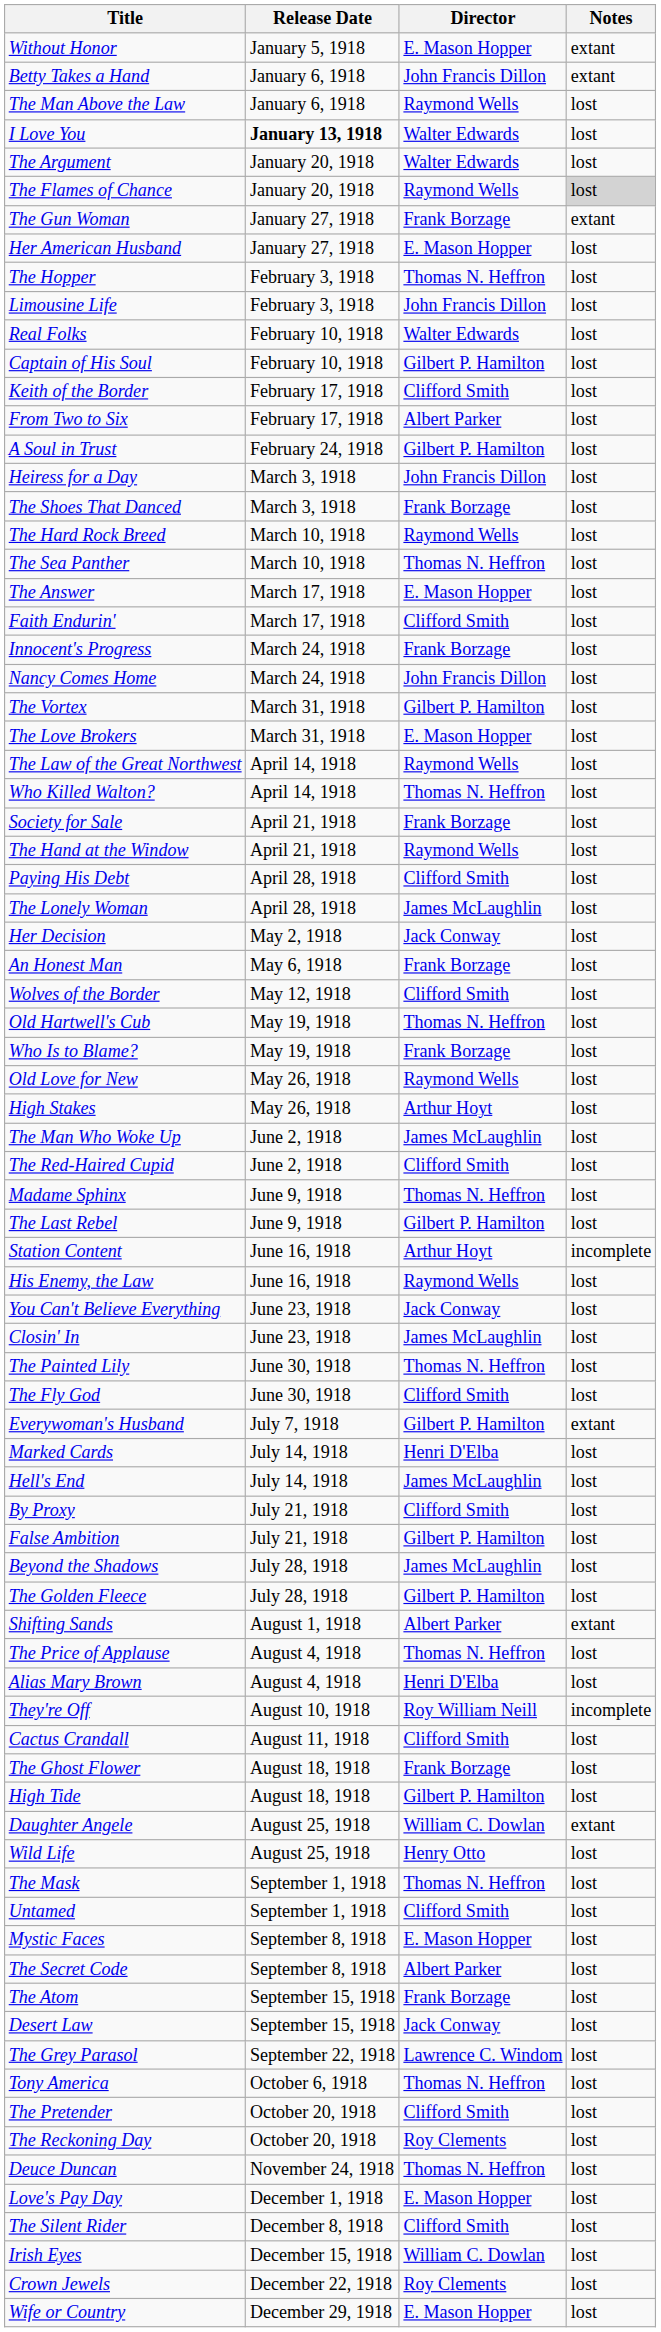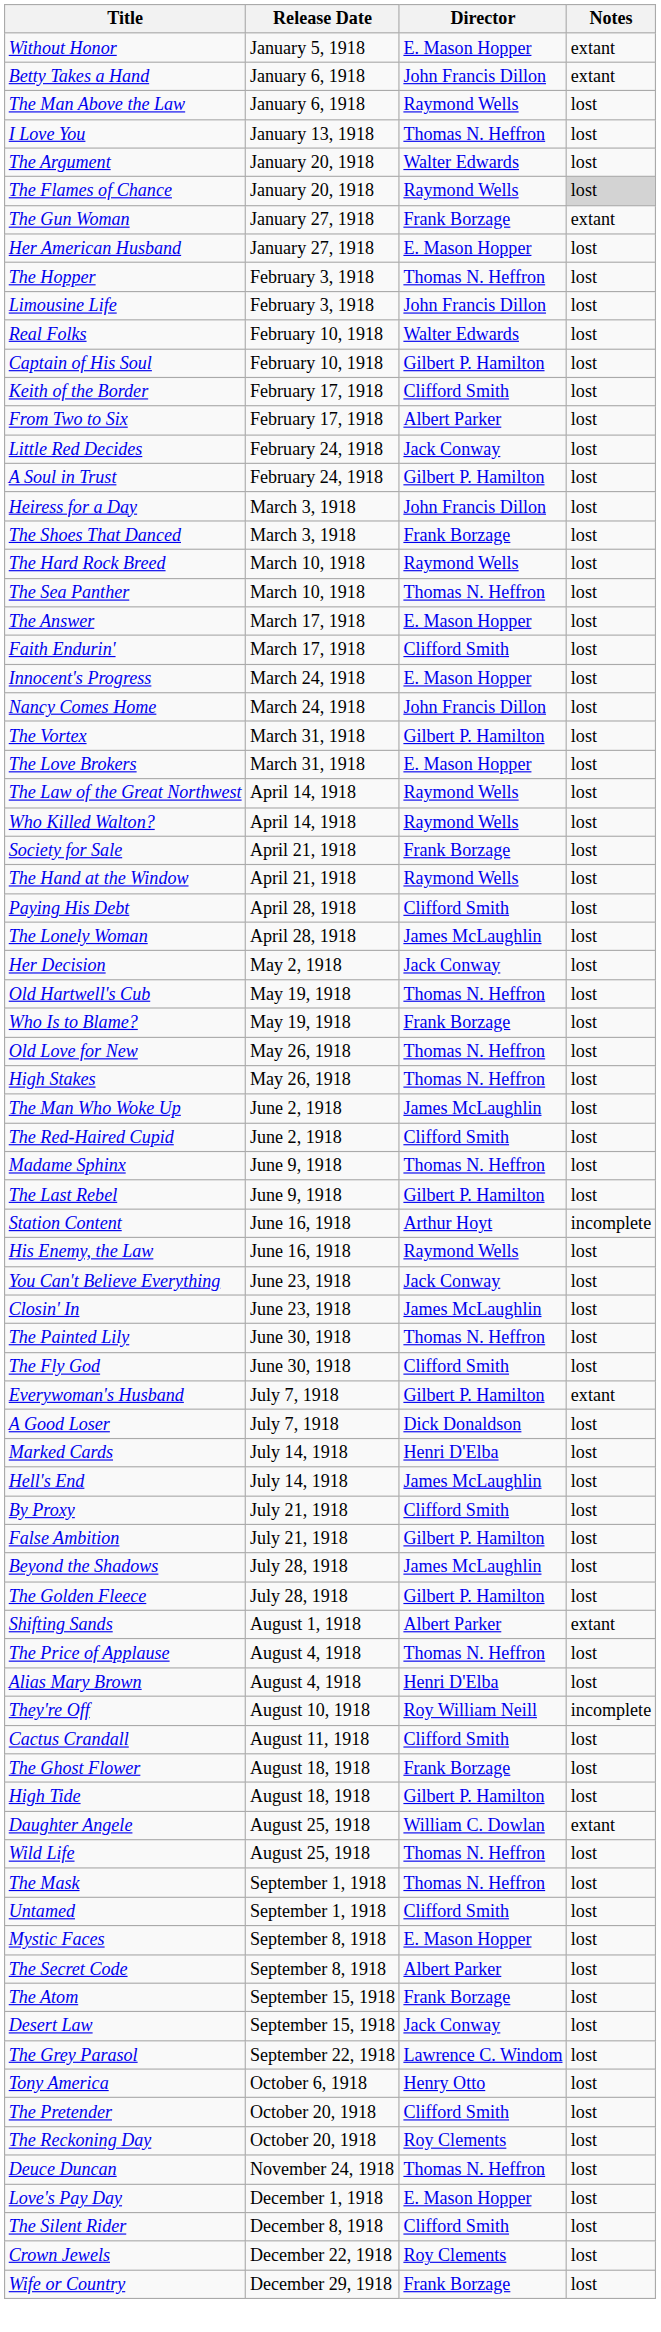 <table class="wikitable sortable">
 <tr>
 <th>Title</th>
 <th>Release Date</th>
 <th>Director</th>
 <th>Notes</th>
 </tr>
 <tr>
 <td><em><a href='#'>Without Honor</a></em></td>
 <td>January 5, 1918</td>
 <td><a href='#'>E. Mason Hopper</a></td>
 <td>extant</td>
 </tr>
 <tr>
 <td><em><a href='#'>Betty Takes a Hand</a></em></td>
 <td>January 6, 1918</td>
 <td><a href='#'>John Francis Dillon</a></td>
 <td>extant</td>
 </tr>
 <tr>
 <td><em><a href='#'>The Man Above the Law</a></em></td>
 <td>January 6, 1918</td>
 <td><a href='#'>Raymond Wells</a></td>
 <td>lost</td>
 </tr>
 <tr>
 <td><em><a href='#'>I Love You</a></em></td>
-<td><strong>January 13, 1918</strong></td>
-<td><a href='#'>Walter Edwards</a></td>
+<td>January 13, 1918</td>
+<td><a href='#'>Thomas N. Heffron</a></td>
 <td>lost</td>
 </tr>
 <tr>
 <td><em><a href='#'>The Argument</a></em></td>
 <td>January 20, 1918</td>
 <td><a href='#'>Walter Edwards</a></td>
 <td>lost</td>
 </tr>
 <tr>
 <td><em><a href='#'>The Flames of Chance</a></em></td>
 <td>January 20, 1918</td>
 <td><a href='#'>Raymond Wells</a></td>
 <td style="background: lightgrey;">lost</td>
 </tr>
 <tr>
 <td><em><a href='#'>The Gun Woman</a></em></td>
 <td>January 27, 1918</td>
 <td><a href='#'>Frank Borzage</a></td>
 <td>extant</td>
 </tr>
 <tr>
 <td><em><a href='#'>Her American Husband</a></em></td>
 <td>January 27, 1918</td>
 <td><a href='#'>E. Mason Hopper</a></td>
 <td>lost</td>
 </tr>
 <tr>
 <td><em><a href='#'>The Hopper</a></em></td>
 <td>February 3, 1918</td>
 <td><a href='#'>Thomas N. Heffron</a></td>
 <td>lost</td>
 </tr>
 <tr>
 <td><em><a href='#'>Limousine Life</a></em></td>
 <td>February 3, 1918</td>
 <td><a href='#'>John Francis Dillon</a></td>
 <td>lost</td>
 </tr>
 <tr>
 <td><em><a href='#'>Real Folks</a></em></td>
 <td>February 10, 1918</td>
 <td><a href='#'>Walter Edwards</a></td>
 <td>lost</td>
 </tr>
 <tr>
 <td><em><a href='#'>Captain of His Soul</a></em></td>
 <td>February 10, 1918</td>
 <td><a href='#'>Gilbert P. Hamilton</a></td>
 <td>lost</td>
 </tr>
 <tr>
 <td><em><a href='#'>Keith of the Border</a></em></td>
 <td>February 17, 1918</td>
 <td><a href='#'>Clifford Smith</a></td>
 <td>lost</td>
 </tr>
 <tr>
 <td><em><a href='#'>From Two to Six</a></em></td>
 <td>February 17, 1918</td>
 <td><a href='#'>Albert Parker</a></td>
 <td>lost</td>
 </tr>
 <tr>
+<td><em><a href='#'>Little Red Decides</a></em></td>
+<td>February 24, 1918</td>
+<td><a href='#'>Jack Conway</a></td>
+<td>lost</td>
+</tr>
+<tr>
 <td><em><a href='#'>A Soul in Trust</a></em></td>
 <td>February 24, 1918</td>
 <td><a href='#'>Gilbert P. Hamilton</a></td>
 <td>lost</td>
 </tr>
 <tr>
 <td><em><a href='#'>Heiress for a Day</a></em></td>
 <td>March 3, 1918</td>
 <td><a href='#'>John Francis Dillon</a></td>
 <td>lost</td>
 </tr>
 <tr>
 <td><em><a href='#'>The Shoes That Danced</a></em></td>
 <td>March 3, 1918</td>
 <td><a href='#'>Frank Borzage</a></td>
 <td>lost</td>
 </tr>
 <tr>
 <td><em><a href='#'>The Hard Rock Breed</a></em></td>
 <td>March 10, 1918</td>
 <td><a href='#'>Raymond Wells</a></td>
 <td>lost</td>
 </tr>
 <tr>
 <td><em><a href='#'>The Sea Panther</a></em></td>
 <td>March 10, 1918</td>
 <td><a href='#'>Thomas N. Heffron</a></td>
 <td>lost</td>
 </tr>
 <tr>
 <td><em><a href='#'>The Answer</a></em></td>
 <td>March 17, 1918</td>
 <td><a href='#'>E. Mason Hopper</a></td>
 <td>lost</td>
 </tr>
 <tr>
 <td><em><a href='#'>Faith Endurin'</a></em></td>
 <td>March 17, 1918</td>
 <td><a href='#'>Clifford Smith</a></td>
 <td>lost</td>
 </tr>
 <tr>
 <td><em><a href='#'>Innocent's Progress</a></em></td>
 <td>March 24, 1918</td>
-<td><a href='#'>Frank Borzage</a></td>
+<td><a href='#'>E. Mason Hopper</a></td>
 <td>lost</td>
 </tr>
 <tr>
 <td><em><a href='#'>Nancy Comes Home</a></em></td>
 <td>March 24, 1918</td>
 <td><a href='#'>John Francis Dillon</a></td>
 <td>lost</td>
 </tr>
 <tr>
 <td><em><a href='#'>The Vortex</a></em></td>
 <td>March 31, 1918</td>
 <td><a href='#'>Gilbert P. Hamilton</a></td>
 <td>lost</td>
 </tr>
 <tr>
 <td><em><a href='#'>The Love Brokers</a></em></td>
 <td>March 31, 1918</td>
 <td><a href='#'>E. Mason Hopper</a></td>
 <td>lost</td>
 </tr>
 <tr>
 <td><em><a href='#'>The Law of the Great Northwest</a></em></td>
 <td>April 14, 1918</td>
 <td><a href='#'>Raymond Wells</a></td>
 <td>lost</td>
 </tr>
 <tr>
 <td><em><a href='#'>Who Killed Walton?</a></em></td>
 <td>April 14, 1918</td>
-<td><a href='#'>Thomas N. Heffron</a></td>
+<td><a href='#'>Raymond Wells</a></td>
 <td>lost</td>
 </tr>
 <tr>
 <td><em><a href='#'>Society for Sale</a></em></td>
 <td>April 21, 1918</td>
 <td><a href='#'>Frank Borzage</a></td>
 <td>lost</td>
 </tr>
 <tr>
 <td><em><a href='#'>The Hand at the Window</a></em></td>
 <td>April 21, 1918</td>
 <td><a href='#'>Raymond Wells</a></td>
 <td>lost</td>
 </tr>
 <tr>
 <td><em><a href='#'>Paying His Debt</a></em></td>
 <td>April 28, 1918</td>
 <td><a href='#'>Clifford Smith</a></td>
 <td>lost</td>
 </tr>
 <tr>
 <td><em><a href='#'>The Lonely Woman</a></em></td>
 <td>April 28, 1918</td>
 <td><a href='#'>James McLaughlin</a></td>
 <td>lost</td>
 </tr>
 <tr>
 <td><em><a href='#'>Her Decision</a></em></td>
 <td>May 2, 1918</td>
 <td><a href='#'>Jack Conway</a></td>
 <td>lost</td>
 </tr>
 <tr>
-<td><em><a href='#'>An Honest Man</a></em></td>
-<td>May 6, 1918</td>
-<td><a href='#'>Frank Borzage</a></td>
-<td>lost</td>
-</tr>
-<tr>
-<td><em><a href='#'>Wolves of the Border</a></em></td>
-<td>May 12, 1918</td>
-<td><a href='#'>Clifford Smith</a></td>
-<td>lost</td>
-</tr>
-<tr>
 <td><em><a href='#'>Old Hartwell's Cub</a></em></td>
 <td>May 19, 1918</td>
 <td><a href='#'>Thomas N. Heffron</a></td>
 <td>lost</td>
 </tr>
 <tr>
 <td><em><a href='#'>Who Is to Blame?</a></em></td>
 <td>May 19, 1918</td>
 <td><a href='#'>Frank Borzage</a></td>
 <td>lost</td>
 </tr>
 <tr>
 <td><em><a href='#'>Old Love for New</a></em></td>
 <td>May 26, 1918</td>
-<td><a href='#'>Raymond Wells</a></td>
+<td><a href='#'>Thomas N. Heffron</a></td>
 <td>lost</td>
 </tr>
 <tr>
 <td><em><a href='#'>High Stakes</a></em></td>
 <td>May 26, 1918</td>
-<td><a href='#'>Arthur Hoyt</a></td>
+<td><a href='#'>Thomas N. Heffron</a></td>
 <td>lost</td>
 </tr>
 <tr>
 <td><em><a href='#'>The Man Who Woke Up</a></em></td>
 <td>June 2, 1918</td>
 <td><a href='#'>James McLaughlin</a></td>
 <td>lost</td>
 </tr>
 <tr>
 <td><em><a href='#'>The Red-Haired Cupid</a></em></td>
 <td>June 2, 1918</td>
 <td><a href='#'>Clifford Smith</a></td>
 <td>lost</td>
 </tr>
 <tr>
 <td><em><a href='#'>Madame Sphinx</a></em></td>
 <td>June 9, 1918</td>
 <td><a href='#'>Thomas N. Heffron</a></td>
 <td>lost</td>
 </tr>
 <tr>
 <td><em><a href='#'>The Last Rebel</a></em></td>
 <td>June 9, 1918</td>
 <td><a href='#'>Gilbert P. Hamilton</a></td>
 <td>lost</td>
 </tr>
 <tr>
 <td><em><a href='#'>Station Content</a></em></td>
 <td>June 16, 1918</td>
 <td><a href='#'>Arthur Hoyt</a></td>
 <td>incomplete</td>
 </tr>
 <tr>
 <td><em><a href='#'>His Enemy, the Law</a></em></td>
 <td>June 16, 1918</td>
 <td><a href='#'>Raymond Wells</a></td>
 <td>lost</td>
 </tr>
 <tr>
 <td><em><a href='#'>You Can't Believe Everything</a></em></td>
 <td>June 23, 1918</td>
 <td><a href='#'>Jack Conway</a></td>
 <td>lost</td>
 </tr>
 <tr>
 <td><em><a href='#'>Closin' In</a></em></td>
 <td>June 23, 1918</td>
 <td><a href='#'>James McLaughlin</a></td>
 <td>lost</td>
 </tr>
 <tr>
 <td><em><a href='#'>The Painted Lily</a></em></td>
 <td>June 30, 1918</td>
 <td><a href='#'>Thomas N. Heffron</a></td>
 <td>lost</td>
 </tr>
 <tr>
 <td><em><a href='#'>The Fly God</a></em></td>
 <td>June 30, 1918</td>
 <td><a href='#'>Clifford Smith</a></td>
 <td>lost</td>
 </tr>
 <tr>
 <td><em><a href='#'>Everywoman's Husband</a></em></td>
 <td>July 7, 1918</td>
 <td><a href='#'>Gilbert P. Hamilton</a></td>
 <td>extant</td>
+</tr>
+<tr>
+<td><em><a href='#'>A Good Loser</a></em></td>
+<td>July 7, 1918</td>
+<td><a href='#'>Dick Donaldson</a></td>
+<td>lost</td>
 </tr>
 <tr>
 <td><em><a href='#'>Marked Cards</a></em></td>
 <td>July 14, 1918</td>
 <td><a href='#'>Henri D'Elba</a></td>
 <td>lost</td>
 </tr>
 <tr>
 <td><em><a href='#'>Hell's End</a></em></td>
 <td>July 14, 1918</td>
 <td><a href='#'>James McLaughlin</a></td>
 <td>lost</td>
 </tr>
 <tr>
 <td><em><a href='#'>By Proxy</a></em></td>
 <td>July 21, 1918</td>
 <td><a href='#'>Clifford Smith</a></td>
 <td>lost</td>
 </tr>
 <tr>
 <td><em><a href='#'>False Ambition</a></em></td>
 <td>July 21, 1918</td>
 <td><a href='#'>Gilbert P. Hamilton</a></td>
 <td>lost</td>
 </tr>
 <tr>
 <td><em><a href='#'>Beyond the Shadows</a></em></td>
 <td>July 28, 1918</td>
 <td><a href='#'>James McLaughlin</a></td>
 <td>lost</td>
 </tr>
 <tr>
 <td><em><a href='#'>The Golden Fleece</a></em></td>
 <td>July 28, 1918</td>
 <td><a href='#'>Gilbert P. Hamilton</a></td>
 <td>lost</td>
 </tr>
 <tr>
 <td><em><a href='#'>Shifting Sands</a></em></td>
 <td>August 1, 1918</td>
 <td><a href='#'>Albert Parker</a></td>
 <td>extant</td>
 </tr>
 <tr>
 <td><em><a href='#'>The Price of Applause</a></em></td>
 <td>August 4, 1918</td>
 <td><a href='#'>Thomas N. Heffron</a></td>
 <td>lost</td>
 </tr>
 <tr>
 <td><em><a href='#'>Alias Mary Brown</a></em></td>
 <td>August 4, 1918</td>
 <td><a href='#'>Henri D'Elba</a></td>
 <td>lost</td>
 </tr>
 <tr>
 <td><em><a href='#'>They're Off</a></em></td>
 <td>August 10, 1918</td>
 <td><a href='#'>Roy William Neill</a></td>
 <td>incomplete</td>
 </tr>
 <tr>
 <td><em><a href='#'>Cactus Crandall</a></em></td>
 <td>August 11, 1918</td>
 <td><a href='#'>Clifford Smith</a></td>
 <td>lost</td>
 </tr>
 <tr>
 <td><em><a href='#'>The Ghost Flower</a></em></td>
 <td>August 18, 1918</td>
 <td><a href='#'>Frank Borzage</a></td>
 <td>lost</td>
 </tr>
 <tr>
 <td><em><a href='#'>High Tide</a></em></td>
 <td>August 18, 1918</td>
 <td><a href='#'>Gilbert P. Hamilton</a></td>
 <td>lost</td>
 </tr>
 <tr>
 <td><em><a href='#'>Daughter Angele</a></em></td>
 <td>August 25, 1918</td>
 <td><a href='#'>William C. Dowlan</a></td>
 <td>extant</td>
 </tr>
 <tr>
 <td><em><a href='#'>Wild Life</a></em></td>
 <td>August 25, 1918</td>
-<td><a href='#'>Henry Otto</a></td>
+<td><a href='#'>Thomas N. Heffron</a></td>
 <td>lost</td>
 </tr>
 <tr>
 <td><em><a href='#'>The Mask</a></em></td>
 <td>September 1, 1918</td>
 <td><a href='#'>Thomas N. Heffron</a></td>
 <td>lost</td>
 </tr>
 <tr>
 <td><em><a href='#'>Untamed</a></em></td>
 <td>September 1, 1918</td>
 <td><a href='#'>Clifford Smith</a></td>
 <td>lost</td>
 </tr>
 <tr>
 <td><em><a href='#'>Mystic Faces</a></em></td>
 <td>September 8, 1918</td>
 <td><a href='#'>E. Mason Hopper</a></td>
 <td>lost</td>
 </tr>
 <tr>
 <td><em><a href='#'>The Secret Code</a></em></td>
 <td>September 8, 1918</td>
 <td><a href='#'>Albert Parker</a></td>
 <td>lost</td>
 </tr>
 <tr>
 <td><em><a href='#'>The Atom</a></em></td>
 <td>September 15, 1918</td>
 <td><a href='#'>Frank Borzage</a></td>
 <td>lost</td>
 </tr>
 <tr>
 <td><em><a href='#'>Desert Law</a></em></td>
 <td>September 15, 1918</td>
 <td><a href='#'>Jack Conway</a></td>
 <td>lost</td>
 </tr>
 <tr>
 <td><em><a href='#'>The Grey Parasol</a></em></td>
 <td>September 22, 1918</td>
 <td><a href='#'>Lawrence C. Windom</a></td>
 <td>lost</td>
 </tr>
 <tr>
 <td><em><a href='#'>Tony America</a></em></td>
 <td>October 6, 1918</td>
-<td><a href='#'>Thomas N. Heffron</a></td>
+<td><a href='#'>Henry Otto</a></td>
 <td>lost</td>
 </tr>
 <tr>
 <td><em><a href='#'>The Pretender</a></em></td>
 <td>October 20, 1918</td>
 <td><a href='#'>Clifford Smith</a></td>
 <td>lost</td>
 </tr>
 <tr>
 <td><em><a href='#'>The Reckoning Day</a></em></td>
 <td>October 20, 1918</td>
 <td><a href='#'>Roy Clements</a></td>
 <td>lost</td>
 </tr>
 <tr>
 <td><em><a href='#'>Deuce Duncan</a></em></td>
 <td>November 24, 1918</td>
 <td><a href='#'>Thomas N. Heffron</a></td>
 <td>lost</td>
 </tr>
 <tr>
 <td><em><a href='#'>Love's Pay Day</a></em></td>
 <td>December 1, 1918</td>
 <td><a href='#'>E. Mason Hopper</a></td>
 <td>lost</td>
 </tr>
 <tr>
 <td><em><a href='#'>The Silent Rider</a></em></td>
 <td>December 8, 1918</td>
 <td><a href='#'>Clifford Smith</a></td>
 <td>lost</td>
 </tr>
 <tr>
-<td><em><a href='#'>Irish Eyes</a></em></td>
-<td>December 15, 1918</td>
-<td><a href='#'>William C. Dowlan</a></td>
-<td>lost</td>
-</tr>
-<tr>
 <td><em><a href='#'>Crown Jewels</a></em></td>
 <td>December 22, 1918</td>
 <td><a href='#'>Roy Clements</a></td>
 <td>lost</td>
 </tr>
 <tr>
 <td><em><a href='#'>Wife or Country</a></em></td>
 <td>December 29, 1918</td>
-<td><a href='#'>E. Mason Hopper</a></td>
+<td><a href='#'>Frank Borzage</a></td>
 <td>lost</td>
 </tr>
 </table>
